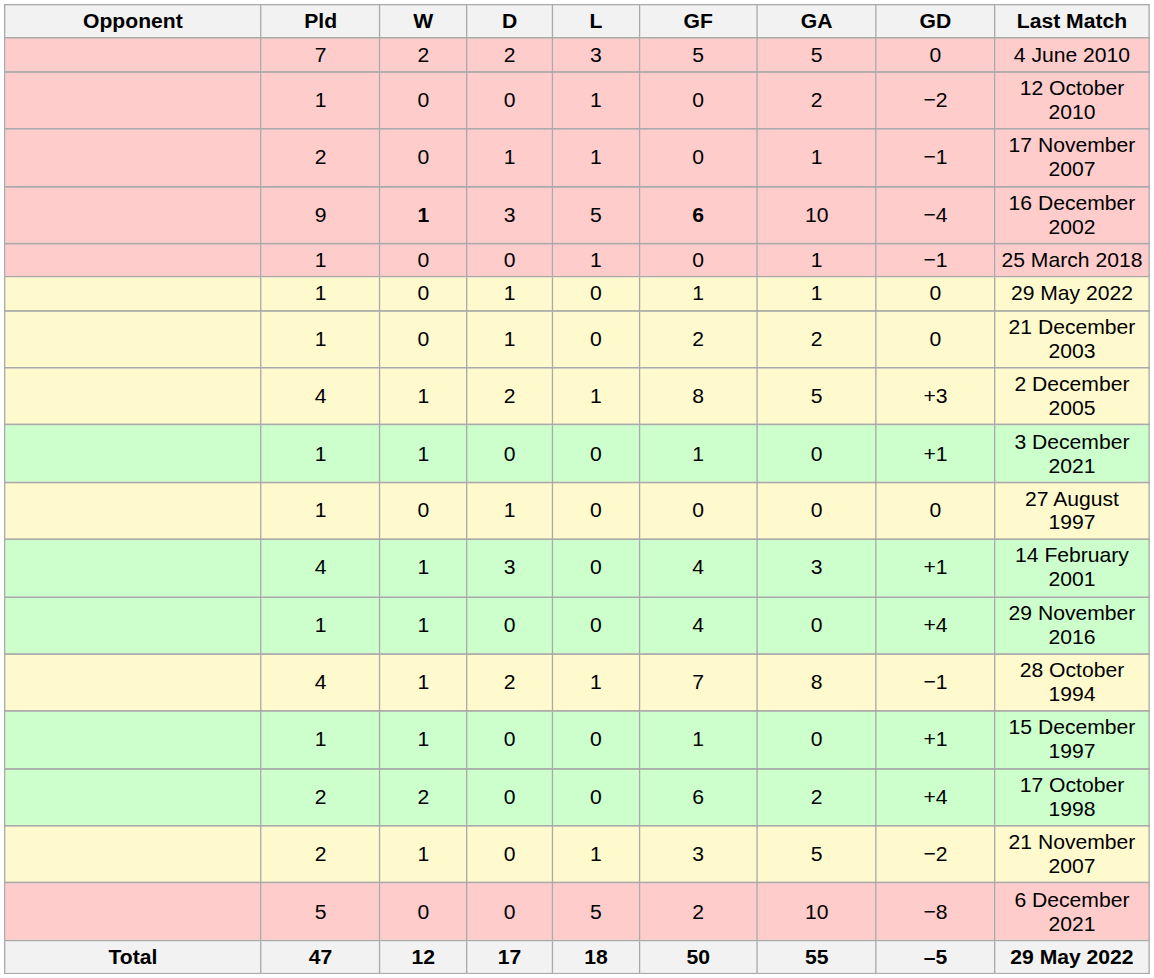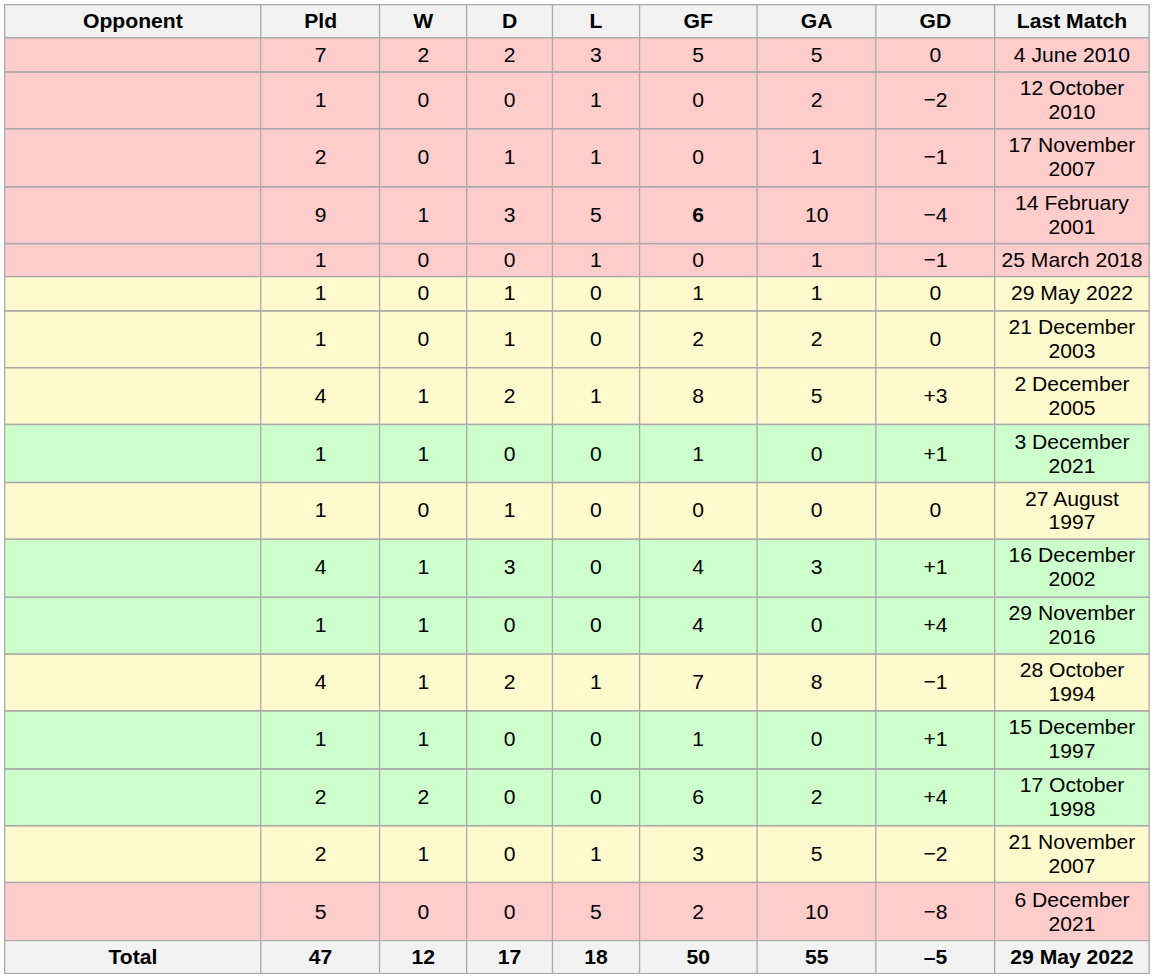 <table class="wikitable sortable" style="text-align: center">
 <tr>
 <th width=220>Opponent<br></th>
 <th width=100>Pld<br></th>
 <th width=70>W<br></th>
 <th width=70>D<br></th>
 <th width=70>L<br></th>
 <th width=100>GF<br></th>
 <th width=100>GA<br></th>
 <th width=100>GD<br></th>
 <th width=120>Last Match<br></th>
 </tr>
 <tr>
 </tr>
 <tr bgcolor="#FFCCCC">
 <td style="text-align:left;"></td>
 <td>7</td>
 <td>2</td>
 <td>2</td>
 <td>3</td>
 <td>5</td>
 <td>5</td>
 <td>0</td>
 <td>4 June 2010</td>
 </tr>
 <tr>
 </tr>
 <tr bgcolor="#FFCCCC">
 <td style="text-align:left;"></td>
 <td>1</td>
 <td>0</td>
 <td>0</td>
 <td>1</td>
 <td>0</td>
 <td>2</td>
 <td>−2</td>
 <td>12 October 2010</td>
 </tr>
 <tr>
 </tr>
 <tr bgcolor="#FFCCCC">
 <td style="text-align:left;"></td>
 <td>2</td>
 <td>0</td>
 <td>1</td>
 <td>1</td>
 <td>0</td>
 <td>1</td>
 <td>−1</td>
 <td>17 November 2007</td>
 </tr>
 <tr>
 </tr>
 <tr bgcolor="#FFCCCC">
 <td style="text-align:left;"></td>
 <td>9</td>
-<td><strong>1</strong></td>
+<td>1</td>
 <td>3</td>
 <td>5</td>
 <td><strong>6</strong></td>
 <td>10</td>
 <td>−4</td>
-<td>16 December 2002</td>
+<td>14 February 2001</td>
 </tr>
 <tr>
 </tr>
 <tr bgcolor="#FFCCCC">
 <td style="text-align:left;"></td>
 <td>1</td>
 <td>0</td>
 <td>0</td>
 <td>1</td>
 <td>0</td>
 <td>1</td>
 <td>−1</td>
 <td>25 March 2018</td>
 </tr>
 <tr bgcolor="#FFFACD">
 <td style="text-align:left;"></td>
 <td>1</td>
 <td>0</td>
 <td>1</td>
 <td>0</td>
 <td>1</td>
 <td>1</td>
 <td>0</td>
 <td>29 May 2022</td>
 </tr>
 <tr>
 </tr>
 <tr bgcolor="#FFFACD">
 <td style="text-align:left;"></td>
 <td>1</td>
 <td>0</td>
 <td>1</td>
 <td>0</td>
 <td>2</td>
 <td>2</td>
 <td>0</td>
 <td>21 December 2003</td>
 </tr>
 <tr>
 </tr>
 <tr bgcolor="#FFFACD">
 <td style="text-align:left;"></td>
 <td>4</td>
 <td>1</td>
 <td>2</td>
 <td>1</td>
 <td>8</td>
 <td>5</td>
 <td>+3</td>
 <td>2 December 2005</td>
 </tr>
 <tr>
 </tr>
 <tr bgcolor="#CCFFCC">
 <td style="text-align:left;"></td>
 <td>1</td>
 <td>1</td>
 <td>0</td>
 <td>0</td>
 <td>1</td>
 <td>0</td>
 <td>+1</td>
 <td>3 December 2021</td>
 </tr>
 <tr>
 </tr>
 <tr bgcolor="#FFFACD">
 <td style="text-align:left;"></td>
 <td>1</td>
 <td>0</td>
 <td>1</td>
 <td>0</td>
 <td>0</td>
 <td>0</td>
 <td>0</td>
 <td>27 August 1997</td>
 </tr>
 <tr>
 </tr>
 <tr bgcolor="#CCFFCC">
 <td style="text-align:left;"></td>
 <td>4</td>
 <td>1</td>
 <td>3</td>
 <td>0</td>
 <td>4</td>
 <td>3</td>
 <td>+1</td>
-<td>14 February 2001</td>
+<td>16 December 2002</td>
 </tr>
 <tr>
 </tr>
 <tr bgcolor="#CCFFCC">
 <td style="text-align:left;"></td>
 <td>1</td>
 <td>1</td>
 <td>0</td>
 <td>0</td>
 <td>4</td>
 <td>0</td>
 <td>+4</td>
 <td>29 November 2016</td>
 </tr>
 <tr>
 </tr>
 <tr bgcolor="#FFFACD">
 <td style="text-align:left;"></td>
 <td>4</td>
 <td>1</td>
 <td>2</td>
 <td>1</td>
 <td>7</td>
 <td>8</td>
 <td>−1</td>
 <td>28 October 1994</td>
 </tr>
 <tr>
 </tr>
 <tr bgcolor="#CCFFCC">
 <td style="text-align:left;"></td>
 <td>1</td>
 <td>1</td>
 <td>0</td>
 <td>0</td>
 <td>1</td>
 <td>0</td>
 <td>+1</td>
 <td>15 December 1997</td>
 </tr>
 <tr>
 </tr>
 <tr bgcolor="#CCFFCC">
 <td style="text-align:left;"></td>
 <td>2</td>
 <td>2</td>
 <td>0</td>
 <td>0</td>
 <td>6</td>
 <td>2</td>
 <td>+4</td>
 <td>17 October 1998</td>
 </tr>
 <tr>
 </tr>
 <tr bgcolor="#FFFACD">
 <td style="text-align:left;"></td>
 <td>2</td>
 <td>1</td>
 <td>0</td>
 <td>1</td>
 <td>3</td>
 <td>5</td>
 <td>−2</td>
 <td>21 November 2007</td>
 </tr>
 <tr>
 </tr>
 <tr bgcolor="#FFCCCC">
 <td style="text-align:left;"></td>
 <td>5</td>
 <td>0</td>
 <td>0</td>
 <td>5</td>
 <td>2</td>
 <td>10</td>
 <td>−8</td>
 <td>6 December 2021</td>
 </tr>
 <tr class="sortbottom">
 <th>Total</th>
 <th>47</th>
 <th>12</th>
 <th>17</th>
 <th>18</th>
 <th>50</th>
 <th>55</th>
 <th>–5</th>
 <th>29 May 2022</th>
 </tr>
 </table>
